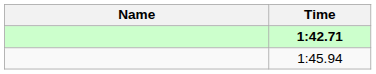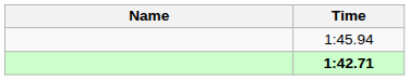 <table class="wikitable" style="text-align:center;">
 <tr>
 <th style="width:19em">Name</th>
 <th style="width:7em">Time</th>
 </tr>
+<tr>
+<td align=left></td>
+<td>1:45.94</td>
+</tr>
 <tr bgcolor=ccffcc>
 <td align=left><strong></strong></td>
 <td><strong>1:42.71</strong></td>
 </tr>
-<tr>
-<td align=left></td>
-<td>1:45.94</td>
-</tr>
 </table>
